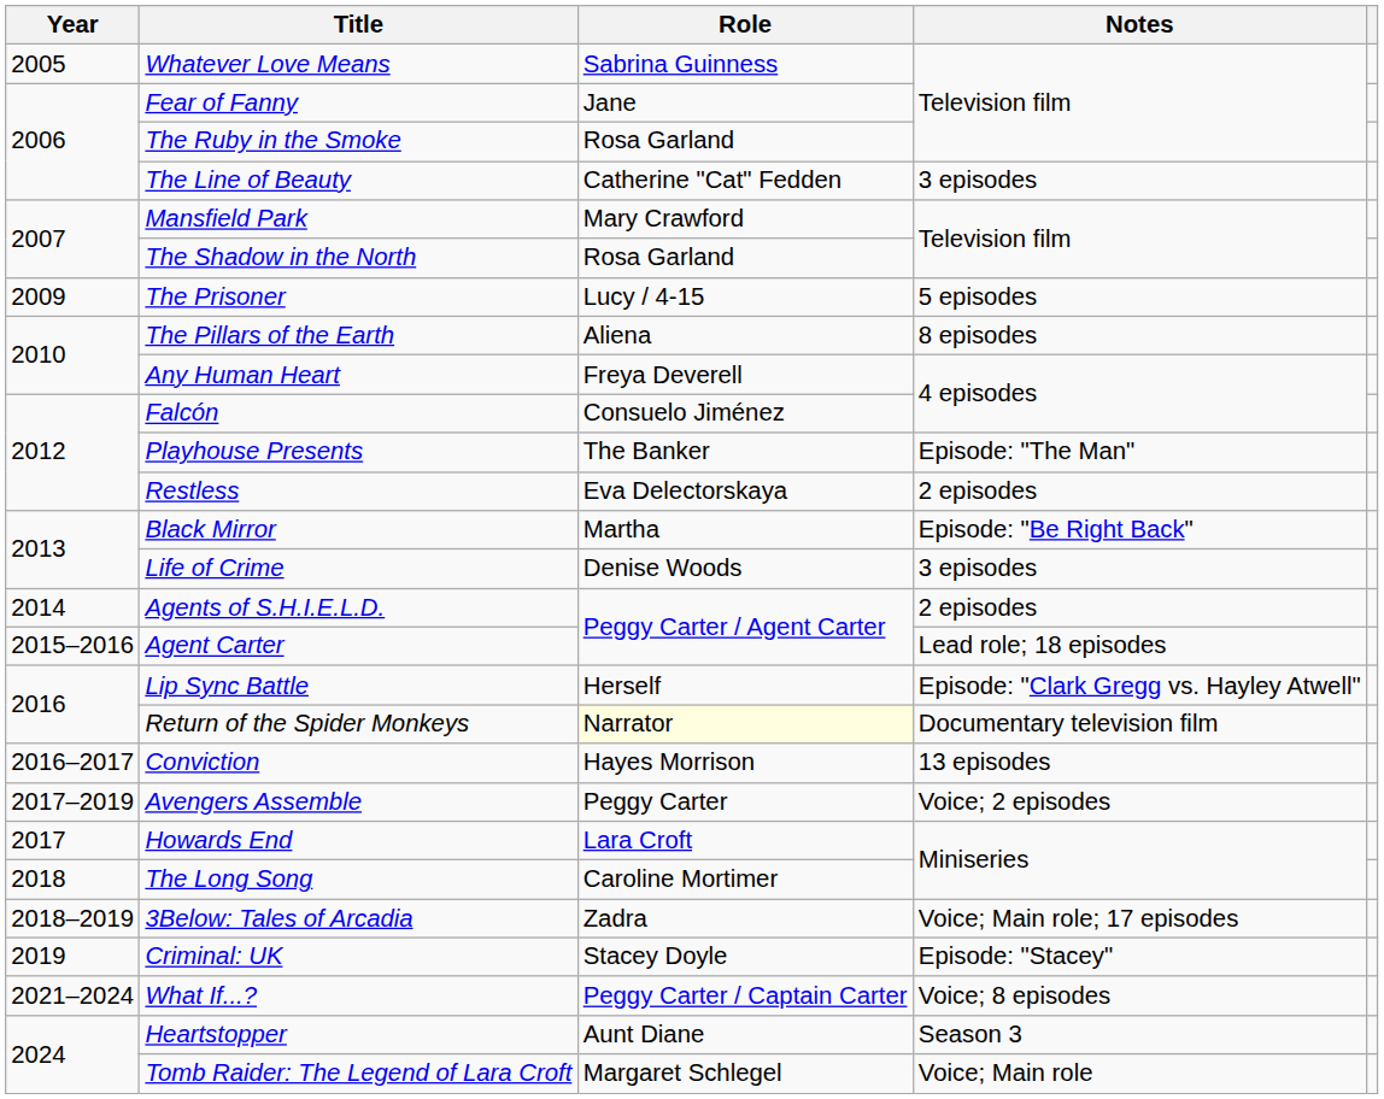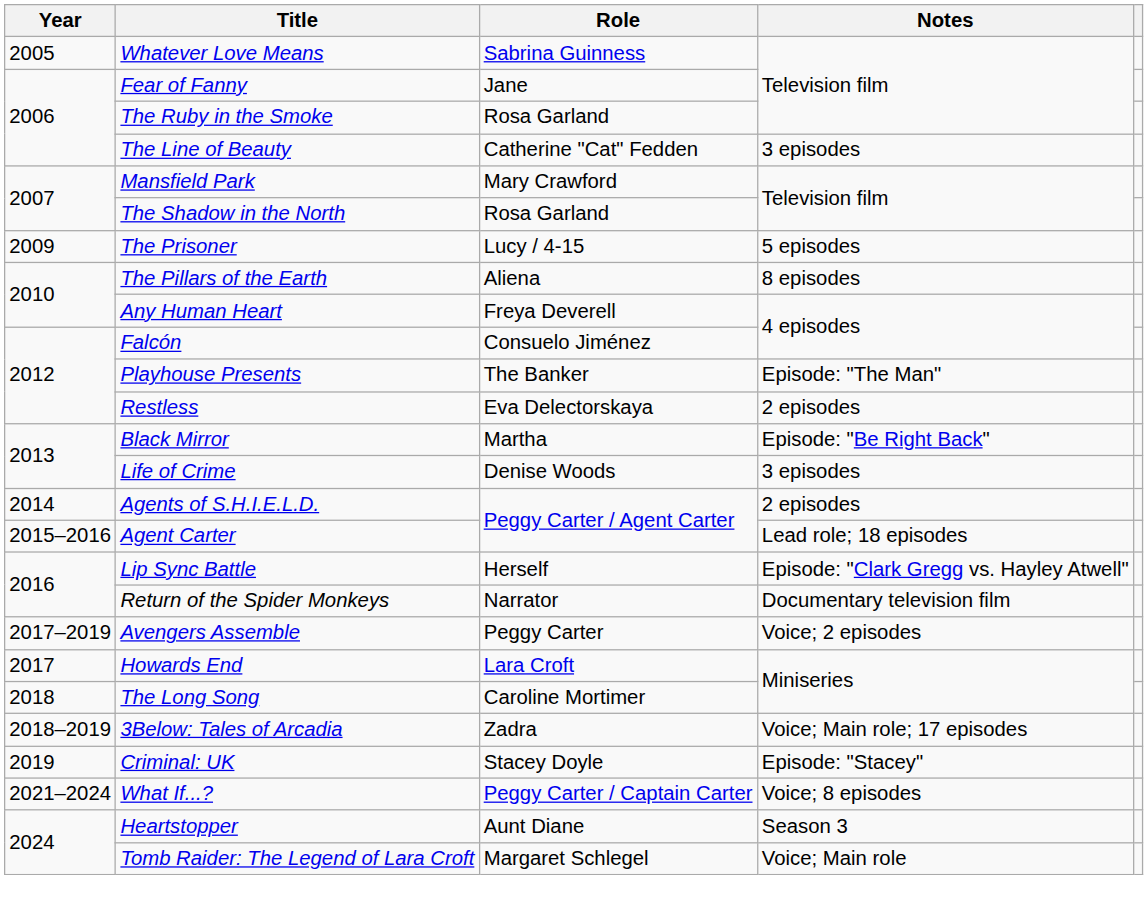 <table class="wikitable sortable">
 <tr>
 <th>Year</th>
 <th>Title</th>
 <th>Role</th>
 <th class="unsortable">Notes</th>
 <th class="unsortable"></th>
 </tr>
 <tr>
 <td>2005</td>
 <td><em><a href='#'>Whatever Love Means</a></em></td>
 <td><a href='#'>Sabrina Guinness</a></td>
 <td rowspan="3">Television film</td>
 <td></td>
 </tr>
 <tr>
 <td rowspan="3">2006</td>
 <td><em><a href='#'>Fear of Fanny</a></em></td>
 <td>Jane</td>
 <td></td>
 </tr>
 <tr>
 <td><em><a href='#'>The Ruby in the Smoke</a></em></td>
 <td>Rosa Garland</td>
 <td></td>
 </tr>
 <tr>
 <td><em><a href='#'>The Line of Beauty</a></em></td>
 <td>Catherine "Cat" Fedden</td>
 <td>3 episodes</td>
 <td></td>
 </tr>
 <tr>
 <td rowspan="2">2007</td>
 <td><em><a href='#'>Mansfield Park</a></em></td>
 <td>Mary Crawford</td>
 <td rowspan="2">Television film</td>
 <td></td>
 </tr>
 <tr>
 <td><em><a href='#'>The Shadow in the North</a></em></td>
 <td>Rosa Garland</td>
 <td></td>
 </tr>
 <tr>
 <td>2009</td>
 <td><em><a href='#'>The Prisoner</a></em></td>
 <td>Lucy / 4-15</td>
 <td>5 episodes</td>
 <td></td>
 </tr>
 <tr>
 <td rowspan="2">2010</td>
 <td><em><a href='#'>The Pillars of the Earth</a></em></td>
 <td>Aliena</td>
 <td>8 episodes</td>
 <td></td>
 </tr>
 <tr>
 <td><em><a href='#'>Any Human Heart</a></em></td>
 <td>Freya Deverell</td>
 <td rowspan="2">4 episodes</td>
 <td></td>
 </tr>
 <tr>
 <td rowspan="3">2012</td>
 <td><em><a href='#'>Falcón</a></em></td>
 <td>Consuelo Jiménez</td>
 <td></td>
 </tr>
 <tr>
 <td><em><a href='#'>Playhouse Presents</a></em></td>
 <td>The Banker</td>
 <td>Episode: "The Man"</td>
 <td></td>
 </tr>
 <tr>
 <td><em><a href='#'>Restless</a></em></td>
 <td>Eva Delectorskaya</td>
 <td>2 episodes</td>
 <td></td>
 </tr>
 <tr>
 <td rowspan="2">2013</td>
 <td><em><a href='#'>Black Mirror</a></em></td>
 <td>Martha</td>
 <td>Episode: "<a href='#'>Be Right Back</a>"</td>
 <td></td>
 </tr>
 <tr>
 <td><em><a href='#'>Life of Crime</a></em></td>
 <td>Denise Woods</td>
 <td>3 episodes</td>
 <td></td>
 </tr>
 <tr>
 <td>2014</td>
 <td><em><a href='#'>Agents of S.H.I.E.L.D.</a></em></td>
 <td rowspan="2"><a href='#'>Peggy Carter / Agent Carter</a></td>
 <td>2 episodes</td>
 <td></td>
 </tr>
 <tr>
 <td>2015–2016</td>
 <td><em><a href='#'>Agent Carter</a></em></td>
 <td>Lead role; 18 episodes</td>
 <td></td>
 </tr>
 <tr>
 <td rowspan="2">2016</td>
 <td><em><a href='#'>Lip Sync Battle</a></em></td>
 <td>Herself</td>
 <td>Episode: "<a href='#'>Clark Gregg</a> vs. Hayley Atwell"</td>
 <td></td>
 </tr>
 <tr>
 <td><em>Return of the Spider Monkeys</em></td>
-<td style="background: lightyellow;">Narrator</td>
+<td>Narrator</td>
 <td>Documentary television film</td>
-<td></td>
-</tr>
-<tr>
-<td>2016–2017</td>
-<td><em><a href='#'>Conviction</a></em></td>
-<td>Hayes Morrison</td>
-<td>13 episodes</td>
 <td></td>
 </tr>
 <tr>
 <td>2017–2019</td>
 <td><em><a href='#'>Avengers Assemble</a></em></td>
 <td>Peggy Carter</td>
 <td>Voice; 2 episodes</td>
 <td></td>
 </tr>
 <tr>
 <td>2017</td>
 <td><em><a href='#'>Howards End</a></em></td>
 <td><a href='#'>Lara Croft</a></td>
 <td rowspan="2">Miniseries</td>
 <td></td>
 </tr>
 <tr>
 <td>2018</td>
 <td><em><a href='#'>The Long Song</a></em></td>
 <td>Caroline Mortimer</td>
 <td></td>
 </tr>
 <tr>
 <td>2018–2019</td>
 <td><em><a href='#'>3Below: Tales of Arcadia</a></em></td>
 <td>Zadra</td>
 <td>Voice; Main role; 17 episodes</td>
 <td></td>
 </tr>
 <tr>
 <td>2019</td>
 <td><em><a href='#'>Criminal: UK</a></em></td>
 <td>Stacey Doyle</td>
 <td>Episode: "Stacey"</td>
 <td></td>
 </tr>
 <tr>
 <td>2021–2024</td>
 <td><em><a href='#'>What If...?</a></em></td>
 <td><a href='#'>Peggy Carter / Captain Carter</a></td>
 <td>Voice; 8 episodes</td>
 <td></td>
 </tr>
 <tr>
 <td rowspan="2">2024</td>
 <td><em><a href='#'>Heartstopper</a></em></td>
 <td>Aunt Diane</td>
 <td>Season 3</td>
 <td></td>
 </tr>
 <tr>
 <td><em><a href='#'>Tomb Raider: The Legend of Lara Croft</a></em></td>
 <td>Margaret Schlegel</td>
 <td>Voice; Main role</td>
 <td></td>
 </tr>
 </table>
